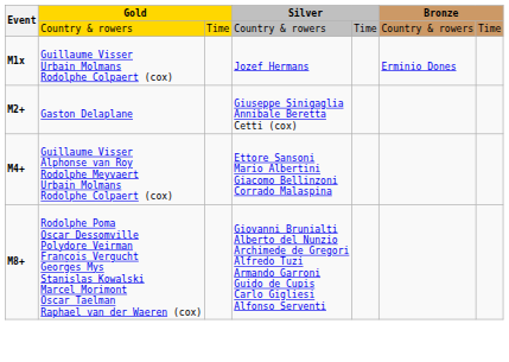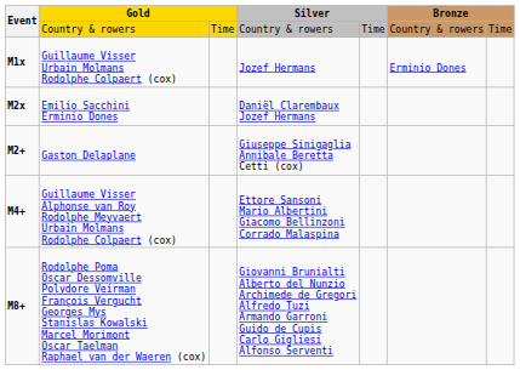 <table class="wikitable">
 <tr>
 <th rowspan="2">Event</th>
 <th colspan="2" style="background:gold;">Gold</th>
 <th colspan="2" style="background:silver;">Silver</th>
 <th colspan="2" style="background:#c96;">Bronze</th>
 </tr>
 <tr>
 <td style="background:gold;">Country & rowers</td>
 <td style="background:gold;">Time</td>
 <td style="background:silver;">Country & rowers</td>
 <td style="background:silver;">Time</td>
 <td style="background:#c96;">Country & rowers</td>
 <td style="background:#c96;">Time</td>
 </tr>
 <tr>
 <td><strong>M1x</strong></td>
 <td> <br> <a href='#'>Guillaume Visser</a> <br> <a href='#'>Urbain Molmans</a> <br> <a href='#'>Rodolphe Colpaert</a> (cox)</td>
 <td></td>
 <td> <br> <a href='#'>Jozef Hermans</a></td>
 <td></td>
 <td> <br> <a href='#'>Erminio Dones</a></td>
+<td></td>
+</tr>
+<tr>
+<td><strong>M2x</strong></td>
+<td> <br> <a href='#'>Emilio Sacchini</a> <br> <a href='#'>Erminio Dones</a></td>
+<td></td>
+<td> <br> <a href='#'>Daniël Clarembaux</a> <br> <a href='#'>Jozef Hermans</a></td>
+<td></td>
+<td></td>
 <td></td>
 </tr>
 <tr>
 <td><strong>M2+</strong></td>
 <td> <br> <a href='#'>Gaston Delaplane</a></td>
 <td></td>
 <td> <br> <a href='#'>Giuseppe Sinigaglia</a> <br> <a href='#'>Annibale Beretta</a> <br> Cetti (cox)</td>
 <td></td>
 <td></td>
 <td></td>
 </tr>
 <tr>
 <td><strong>M4+</strong></td>
 <td> <br> <a href='#'>Guillaume Visser</a> <br> <a href='#'>Alphonse van Roy</a> <br> <a href='#'>Rodolphe Meyvaert</a> <br> <a href='#'>Urbain Molmans</a> <br> <a href='#'>Rodolphe Colpaert</a> (cox)</td>
 <td></td>
 <td> <br> <a href='#'>Ettore Sansoni</a> <br> <a href='#'>Mario Albertini</a> <br> <a href='#'>Giacomo Bellinzoni</a> <br> <a href='#'>Corrado Malaspina</a></td>
 <td></td>
 <td></td>
 <td></td>
 </tr>
 <tr>
 <td><strong>M8+</strong></td>
 <td> <br> <a href='#'>Rodolphe Poma</a> <br> <a href='#'>Oscar Dessomville</a> <br> <a href='#'>Polydore Veirman</a> <br> <a href='#'>François Vergucht</a> <br> <a href='#'>Georges Mys</a> <br> <a href='#'>Stanislas Kowalski</a> <br> <a href='#'>Marcel Morimont</a> <br> <a href='#'>Oscar Taelman</a> <br> <a href='#'>Raphael van der Waeren</a> (cox)</td>
 <td></td>
 <td> <br> <a href='#'>Giovanni Brunialti</a> <br> <a href='#'>Alberto del Nunzio</a> <br> <a href='#'>Archimede de Gregori</a> <br> <a href='#'>Alfredo Tuzi</a> <br> <a href='#'>Armando Garroni</a> <br> <a href='#'>Guido de Cupis</a> <br> <a href='#'>Carlo Gigliesi</a> <br> <a href='#'>Alfonso Serventi</a></td>
 <td></td>
 <td></td>
 <td></td>
 </tr>
 </table>
